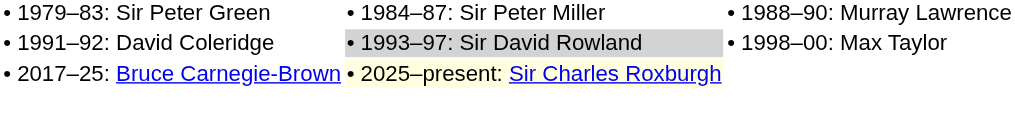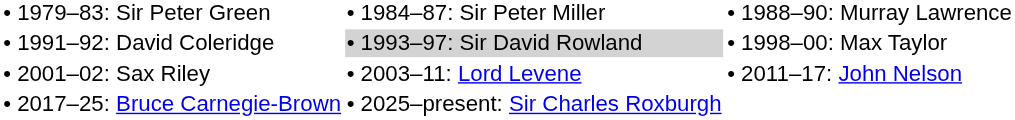 <table>
 <tr>
 <td>• 1979–83: Sir Peter Green</td>
 <td>• 1984–87: Sir Peter Miller</td>
 <td>• 1988–90: Murray Lawrence</td>
 </tr>
 <tr>
 <td>• 1991–92: David Coleridge</td>
 <td style="background: lightgrey;">• 1993–97: Sir David Rowland</td>
 <td>• 1998–00: Max Taylor</td>
 </tr>
 <tr>
+<td>• 2001–02: Sax Riley</td>
+<td>• 2003–11: <a href='#'>Lord Levene</a></td>
+<td>• 2011–17: <a href='#'>John Nelson</a></td>
+</tr>
+<tr>
 <td>• 2017–25: <a href='#'>Bruce Carnegie-Brown</a></td>
-<td style="background: lightyellow;">• 2025–present: <a href='#'>Sir Charles Roxburgh</a></td>
+<td>• 2025–present: <a href='#'>Sir Charles Roxburgh</a></td>
 </tr>
 </table>
